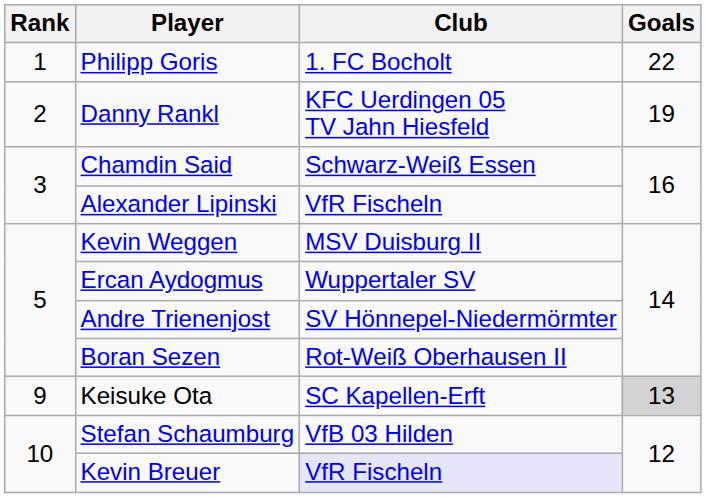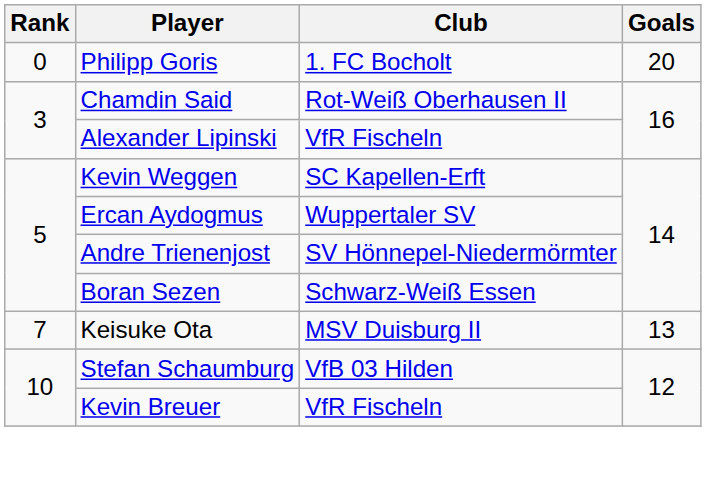 <table class="wikitable sortable" style="text-align:center">
 <tr>
 <th>Rank</th>
 <th>Player</th>
 <th>Club</th>
 <th>Goals</th>
 </tr>
 <tr>
-<td>1</td>
+<td>0</td>
 <td align="left"> <a href='#'>Philipp Goris</a></td>
 <td align="left"><a href='#'>1. FC Bocholt</a></td>
-<td>22</td>
-</tr>
-<tr>
-<td>2</td>
-<td align="left"> <a href='#'>Danny Rankl</a></td>
-<td align="left"><a href='#'>KFC Uerdingen 05</a><br><a href='#'>TV Jahn Hiesfeld</a></td>
-<td>19</td>
+<td>20</td>
 </tr>
 <tr>
 <td rowspan=2>3</td>
 <td align="left"> <a href='#'>Chamdin Said</a></td>
-<td align="left"><a href='#'>Schwarz-Weiß Essen</a></td>
+<td align="left"><a href='#'>Rot-Weiß Oberhausen II</a></td>
 <td rowspan=2>16</td>
 </tr>
 <tr>
 <td align="left"> <a href='#'>Alexander Lipinski</a></td>
 <td align="left"><a href='#'>VfR Fischeln</a></td>
 </tr>
 <tr>
 <td rowspan=4>5</td>
 <td align="left"> <a href='#'>Kevin Weggen</a></td>
-<td align="left"><a href='#'>MSV Duisburg II</a></td>
+<td align="left"><a href='#'>SC Kapellen-Erft</a></td>
 <td rowspan=4>14</td>
 </tr>
 <tr>
 <td align="left"> <a href='#'>Ercan Aydogmus</a></td>
 <td align="left"><a href='#'>Wuppertaler SV</a></td>
 </tr>
 <tr>
 <td align="left"> <a href='#'>Andre Trienenjost</a></td>
 <td align="left"><a href='#'>SV Hönnepel-Niedermörmter</a></td>
 </tr>
 <tr>
 <td align="left"> <a href='#'>Boran Sezen</a></td>
-<td align="left"><a href='#'>Rot-Weiß Oberhausen II</a></td>
+<td align="left"><a href='#'>Schwarz-Weiß Essen</a></td>
 </tr>
 <tr>
-<td>9</td>
+<td>7</td>
 <td align="left"> Keisuke Ota</td>
-<td align="left"><a href='#'>SC Kapellen-Erft</a></td>
-<td style="background: lightgrey;">13</td>
+<td align="left"><a href='#'>MSV Duisburg II</a></td>
+<td>13</td>
 </tr>
 <tr>
 <td rowspan=2>10</td>
 <td align="left"> <a href='#'>Stefan Schaumburg</a></td>
 <td align="left"><a href='#'>VfB 03 Hilden</a></td>
 <td rowspan=2>12</td>
 </tr>
 <tr>
 <td align="left"> <a href='#'>Kevin Breuer</a></td>
-<td align="left" style="background: lavender;"><a href='#'>VfR Fischeln</a></td>
+<td align="left"><a href='#'>VfR Fischeln</a></td>
 </tr>
 </table>
